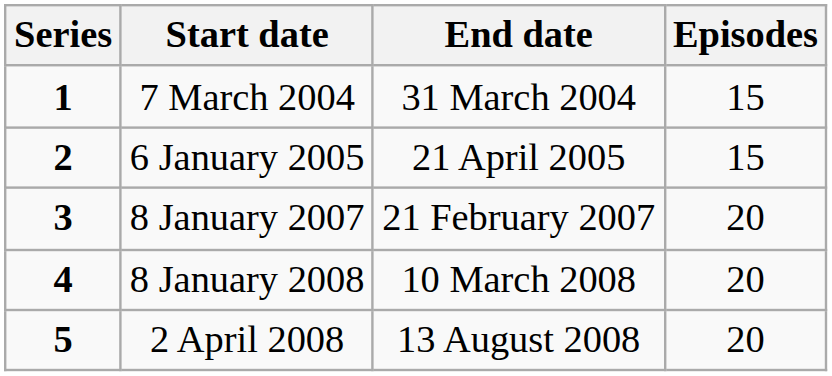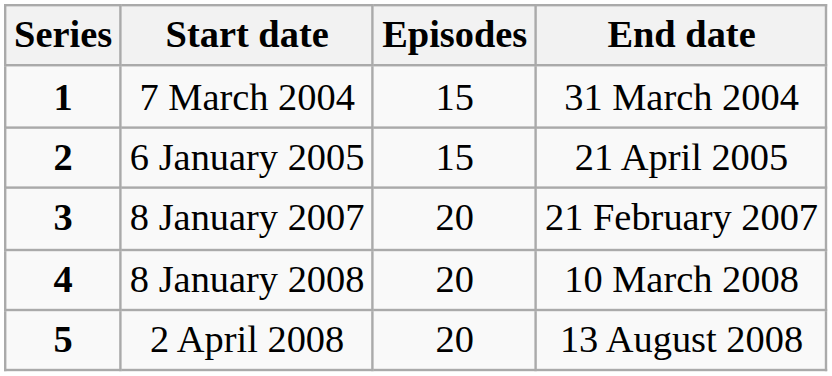 <table class="wikitable" style="text-align:center;">
 <tr>
 <th>Series</th>
 <th>Start date</th>
+<th>Episodes</th>
 <th>End date</th>
-<th>Episodes</th>
 </tr>
 <tr>
 <td><strong>1</strong></td>
 <td>7 March 2004</td>
+<td>15</td>
 <td>31 March 2004</td>
-<td>15</td>
 </tr>
 <tr>
 <td><strong>2</strong></td>
 <td>6 January 2005</td>
+<td>15</td>
 <td>21 April 2005</td>
-<td>15</td>
 </tr>
 <tr>
 <td><strong>3</strong></td>
 <td>8 January 2007</td>
+<td>20</td>
 <td>21 February 2007</td>
-<td>20</td>
 </tr>
 <tr>
 <td><strong>4</strong></td>
 <td>8 January 2008</td>
+<td>20</td>
 <td>10 March 2008</td>
-<td>20</td>
 </tr>
 <tr>
 <td><strong>5</strong></td>
 <td>2 April 2008</td>
+<td>20</td>
 <td>13 August 2008</td>
-<td>20</td>
 </tr>
 </table>
